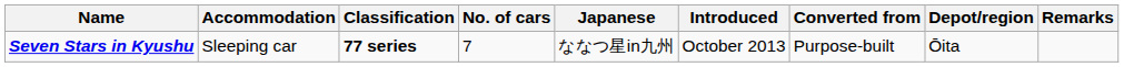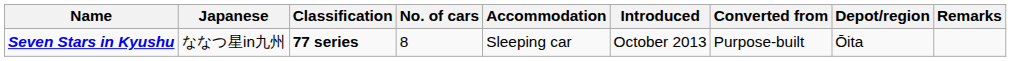 <table class="wikitable">
 <tr>
 <th>Name</th>
-<th>Accommodation</th>
+<th>Japanese</th>
 <th>Classification</th>
 <th>No. of cars</th>
-<th>Japanese</th>
+<th>Accommodation</th>
 <th>Introduced</th>
 <th>Converted from</th>
 <th>Depot/region</th>
 <th>Remarks</th>
 </tr>
 <tr>
 <td><strong><em><a href='#'>Seven Stars in Kyushu</a></em></strong></td>
+<td>ななつ星in九州</td>
+<td><strong>77 series</strong></td>
+<td>8</td>
 <td>Sleeping car</td>
-<td><strong>77 series</strong></td>
-<td>7</td>
-<td>ななつ星in九州</td>
 <td>October 2013</td>
 <td>Purpose-built</td>
 <td>Ōita</td>
 <td></td>
 </tr>
 </table>
